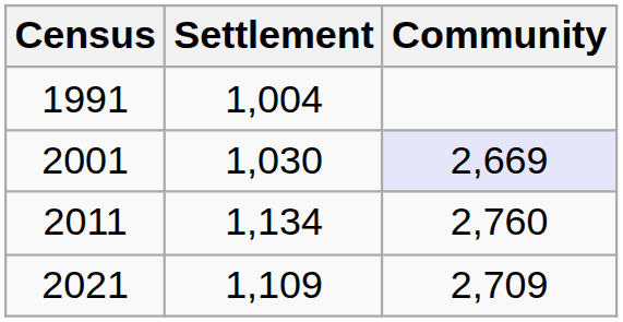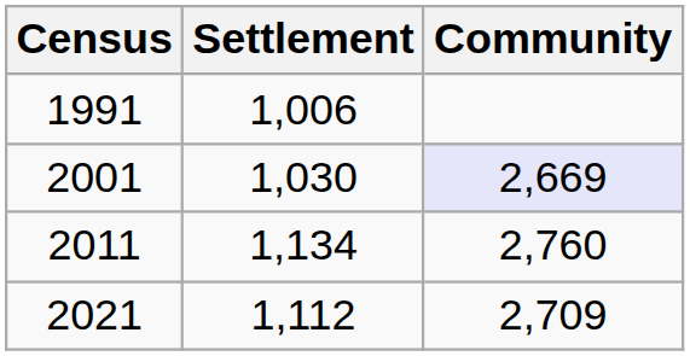 <table class="wikitable" style="text-align:center">
 <tr>
 <th>Census</th>
 <th>Settlement</th>
 <th>Community</th>
 </tr>
 <tr>
 <td>1991</td>
-<td>1,004</td>
+<td>1,006</td>
 <td></td>
 </tr>
 <tr>
 <td>2001</td>
 <td>1,030</td>
 <td style="background: lavender;">2,669</td>
 </tr>
 <tr>
 <td>2011</td>
 <td>1,134</td>
 <td>2,760</td>
 </tr>
 <tr>
 <td>2021</td>
-<td>1,109</td>
+<td>1,112</td>
 <td>2,709</td>
 </tr>
 </table>
